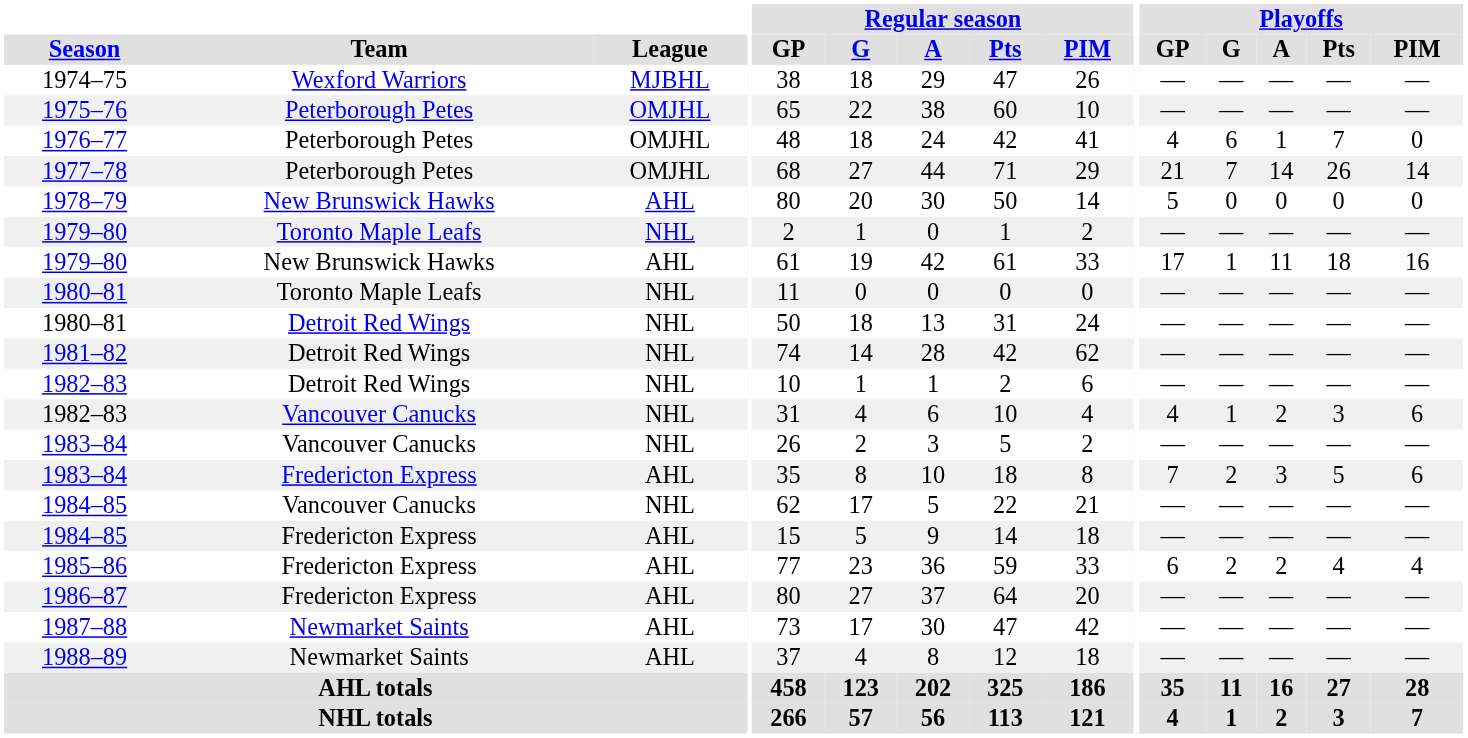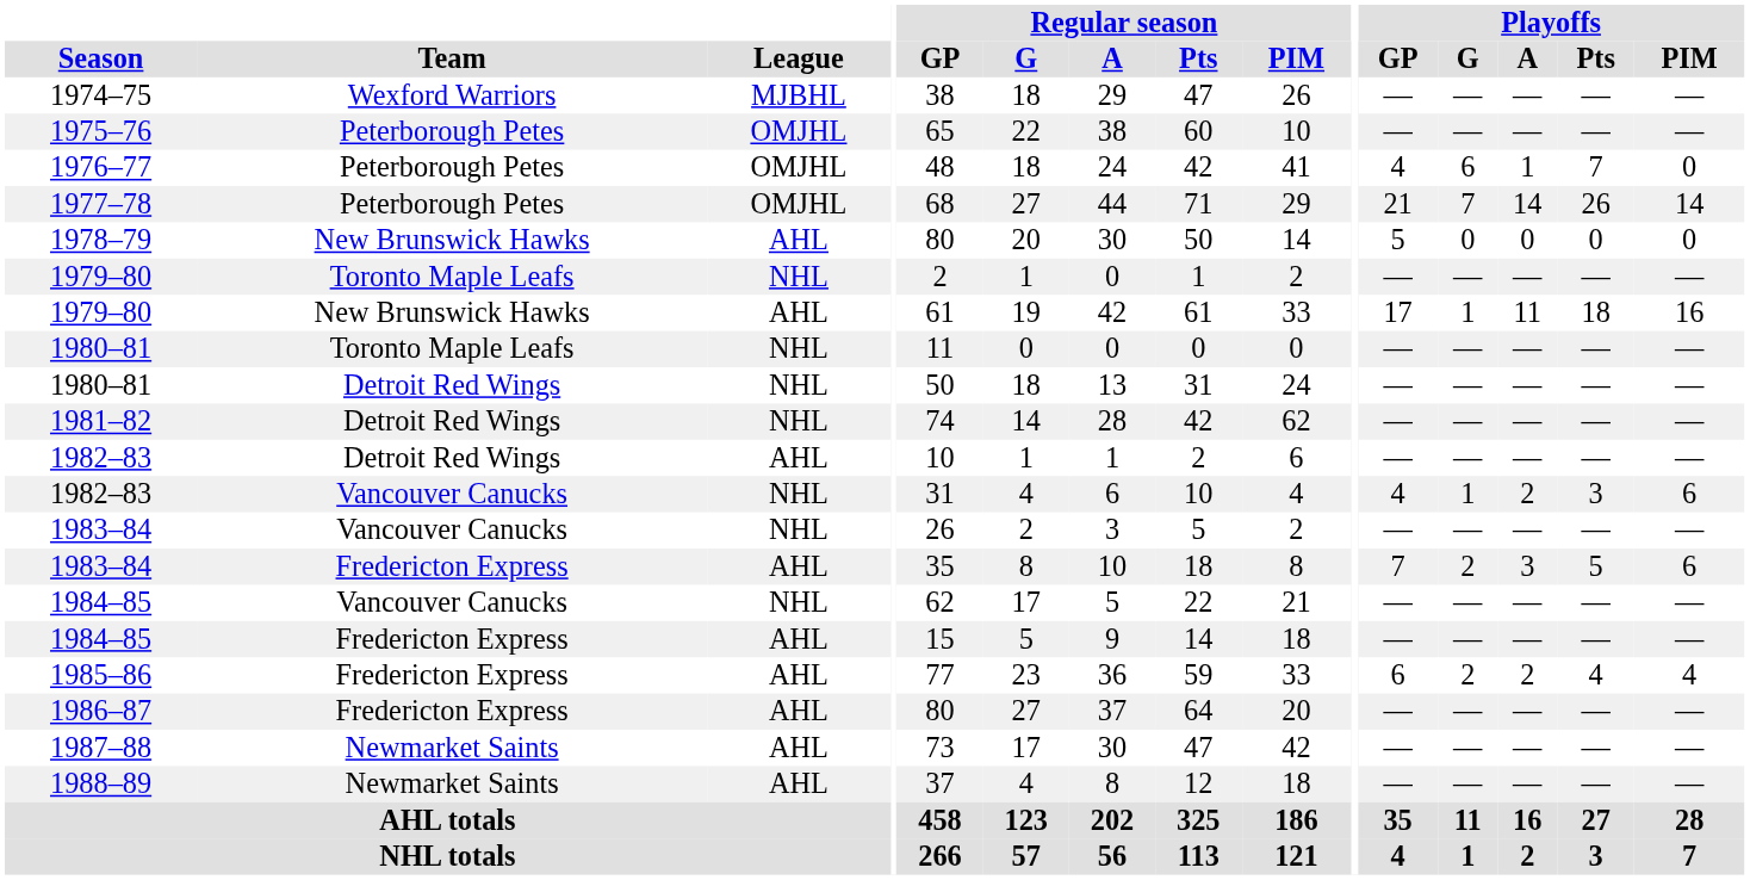 <table border="0" cellpadding="1" cellspacing="0" style="text-align:center; width:60em">
 <tr bgcolor="#e0e0e0">
 <th colspan="3" bgcolor="#ffffff"></th>
 <th rowspan="100" bgcolor="#ffffff"></th>
 <th colspan="5"><a href='#'>Regular season</a></th>
 <th rowspan="100" bgcolor="#ffffff"></th>
 <th colspan="5"><a href='#'>Playoffs</a></th>
 </tr>
 <tr bgcolor="#e0e0e0">
 <th><a href='#'>Season</a></th>
 <th>Team</th>
 <th>League</th>
 <th>GP</th>
 <th><a href='#'>G</a></th>
 <th><a href='#'>A</a></th>
 <th><a href='#'>Pts</a></th>
 <th><a href='#'>PIM</a></th>
 <th>GP</th>
 <th>G</th>
 <th>A</th>
 <th>Pts</th>
 <th>PIM</th>
 </tr>
 <tr>
 <td>1974–75</td>
 <td><a href='#'>Wexford Warriors</a></td>
 <td><a href='#'>MJBHL</a></td>
 <td>38</td>
 <td>18</td>
 <td>29</td>
 <td>47</td>
 <td>26</td>
 <td>—</td>
 <td>—</td>
 <td>—</td>
 <td>—</td>
 <td>—</td>
 </tr>
 <tr bgcolor="#f0f0f0">
 <td><a href='#'>1975–76</a></td>
 <td><a href='#'>Peterborough Petes</a></td>
 <td><a href='#'>OMJHL</a></td>
 <td>65</td>
 <td>22</td>
 <td>38</td>
 <td>60</td>
 <td>10</td>
 <td>—</td>
 <td>—</td>
 <td>—</td>
 <td>—</td>
 <td>—</td>
 </tr>
 <tr>
 <td><a href='#'>1976–77</a></td>
 <td>Peterborough Petes</td>
 <td>OMJHL</td>
 <td>48</td>
 <td>18</td>
 <td>24</td>
 <td>42</td>
 <td>41</td>
 <td>4</td>
 <td>6</td>
 <td>1</td>
 <td>7</td>
 <td>0</td>
 </tr>
 <tr bgcolor="#f0f0f0">
 <td><a href='#'>1977–78</a></td>
 <td>Peterborough Petes</td>
 <td>OMJHL</td>
 <td>68</td>
 <td>27</td>
 <td>44</td>
 <td>71</td>
 <td>29</td>
 <td>21</td>
 <td>7</td>
 <td>14</td>
 <td>26</td>
 <td>14</td>
 </tr>
 <tr>
 <td><a href='#'>1978–79</a></td>
 <td><a href='#'>New Brunswick Hawks</a></td>
 <td><a href='#'>AHL</a></td>
 <td>80</td>
 <td>20</td>
 <td>30</td>
 <td>50</td>
 <td>14</td>
 <td>5</td>
 <td>0</td>
 <td>0</td>
 <td>0</td>
 <td>0</td>
 </tr>
 <tr bgcolor="#f0f0f0">
 <td><a href='#'>1979–80</a></td>
 <td><a href='#'>Toronto Maple Leafs</a></td>
 <td><a href='#'>NHL</a></td>
 <td>2</td>
 <td>1</td>
 <td>0</td>
 <td>1</td>
 <td>2</td>
 <td>—</td>
 <td>—</td>
 <td>—</td>
 <td>—</td>
 <td>—</td>
 </tr>
 <tr>
 <td><a href='#'>1979–80</a></td>
 <td>New Brunswick Hawks</td>
 <td>AHL</td>
 <td>61</td>
 <td>19</td>
 <td>42</td>
 <td>61</td>
 <td>33</td>
 <td>17</td>
 <td>1</td>
 <td>11</td>
 <td>18</td>
 <td>16</td>
 </tr>
 <tr bgcolor="#f0f0f0">
 <td><a href='#'>1980–81</a></td>
 <td>Toronto Maple Leafs</td>
 <td>NHL</td>
 <td>11</td>
 <td>0</td>
 <td>0</td>
 <td>0</td>
 <td>0</td>
 <td>—</td>
 <td>—</td>
 <td>—</td>
 <td>—</td>
 <td>—</td>
 </tr>
 <tr>
 <td>1980–81</td>
 <td><a href='#'>Detroit Red Wings</a></td>
 <td>NHL</td>
 <td>50</td>
 <td>18</td>
 <td>13</td>
 <td>31</td>
 <td>24</td>
 <td>—</td>
 <td>—</td>
 <td>—</td>
 <td>—</td>
 <td>—</td>
 </tr>
 <tr bgcolor="#f0f0f0">
 <td><a href='#'>1981–82</a></td>
 <td>Detroit Red Wings</td>
 <td>NHL</td>
 <td>74</td>
 <td>14</td>
 <td>28</td>
 <td>42</td>
 <td>62</td>
 <td>—</td>
 <td>—</td>
 <td>—</td>
 <td>—</td>
 <td>—</td>
 </tr>
 <tr>
 <td><a href='#'>1982–83</a></td>
 <td>Detroit Red Wings</td>
-<td>NHL</td>
+<td>AHL</td>
 <td>10</td>
 <td>1</td>
 <td>1</td>
 <td>2</td>
 <td>6</td>
 <td>—</td>
 <td>—</td>
 <td>—</td>
 <td>—</td>
 <td>—</td>
 </tr>
 <tr bgcolor="#f0f0f0">
 <td>1982–83</td>
 <td><a href='#'>Vancouver Canucks</a></td>
 <td>NHL</td>
 <td>31</td>
 <td>4</td>
 <td>6</td>
 <td>10</td>
 <td>4</td>
 <td>4</td>
 <td>1</td>
 <td>2</td>
 <td>3</td>
 <td>6</td>
 </tr>
 <tr>
 <td><a href='#'>1983–84</a></td>
 <td>Vancouver Canucks</td>
 <td>NHL</td>
 <td>26</td>
 <td>2</td>
 <td>3</td>
 <td>5</td>
 <td>2</td>
 <td>—</td>
 <td>—</td>
 <td>—</td>
 <td>—</td>
 <td>—</td>
 </tr>
 <tr bgcolor="#f0f0f0">
 <td><a href='#'>1983–84</a></td>
 <td><a href='#'>Fredericton Express</a></td>
 <td>AHL</td>
 <td>35</td>
 <td>8</td>
 <td>10</td>
 <td>18</td>
 <td>8</td>
 <td>7</td>
 <td>2</td>
 <td>3</td>
 <td>5</td>
 <td>6</td>
 </tr>
 <tr>
 <td><a href='#'>1984–85</a></td>
 <td>Vancouver Canucks</td>
 <td>NHL</td>
 <td>62</td>
 <td>17</td>
 <td>5</td>
 <td>22</td>
 <td>21</td>
 <td>—</td>
 <td>—</td>
 <td>—</td>
 <td>—</td>
 <td>—</td>
 </tr>
 <tr bgcolor="#f0f0f0">
 <td><a href='#'>1984–85</a></td>
 <td>Fredericton Express</td>
 <td>AHL</td>
 <td>15</td>
 <td>5</td>
 <td>9</td>
 <td>14</td>
 <td>18</td>
 <td>—</td>
 <td>—</td>
 <td>—</td>
 <td>—</td>
 <td>—</td>
 </tr>
 <tr>
 <td><a href='#'>1985–86</a></td>
 <td>Fredericton Express</td>
 <td>AHL</td>
 <td>77</td>
 <td>23</td>
 <td>36</td>
 <td>59</td>
 <td>33</td>
 <td>6</td>
 <td>2</td>
 <td>2</td>
 <td>4</td>
 <td>4</td>
 </tr>
 <tr bgcolor="#f0f0f0">
 <td><a href='#'>1986–87</a></td>
 <td>Fredericton Express</td>
 <td>AHL</td>
 <td>80</td>
 <td>27</td>
 <td>37</td>
 <td>64</td>
 <td>20</td>
 <td>—</td>
 <td>—</td>
 <td>—</td>
 <td>—</td>
 <td>—</td>
 </tr>
 <tr>
 <td><a href='#'>1987–88</a></td>
 <td><a href='#'>Newmarket Saints</a></td>
 <td>AHL</td>
 <td>73</td>
 <td>17</td>
 <td>30</td>
 <td>47</td>
 <td>42</td>
 <td>—</td>
 <td>—</td>
 <td>—</td>
 <td>—</td>
 <td>—</td>
 </tr>
 <tr bgcolor="#f0f0f0">
 <td><a href='#'>1988–89</a></td>
 <td>Newmarket Saints</td>
 <td>AHL</td>
 <td>37</td>
 <td>4</td>
 <td>8</td>
 <td>12</td>
 <td>18</td>
 <td>—</td>
 <td>—</td>
 <td>—</td>
 <td>—</td>
 <td>—</td>
 </tr>
 <tr bgcolor="#e0e0e0">
 <th colspan="3">AHL totals</th>
 <th>458</th>
 <th>123</th>
 <th>202</th>
 <th>325</th>
 <th>186</th>
 <th>35</th>
 <th>11</th>
 <th>16</th>
 <th>27</th>
 <th>28</th>
 </tr>
 <tr bgcolor="#e0e0e0">
 <th colspan="3">NHL totals</th>
 <th>266</th>
 <th>57</th>
 <th>56</th>
 <th>113</th>
 <th>121</th>
 <th>4</th>
 <th>1</th>
 <th>2</th>
 <th>3</th>
 <th>7</th>
 </tr>
 </table>
